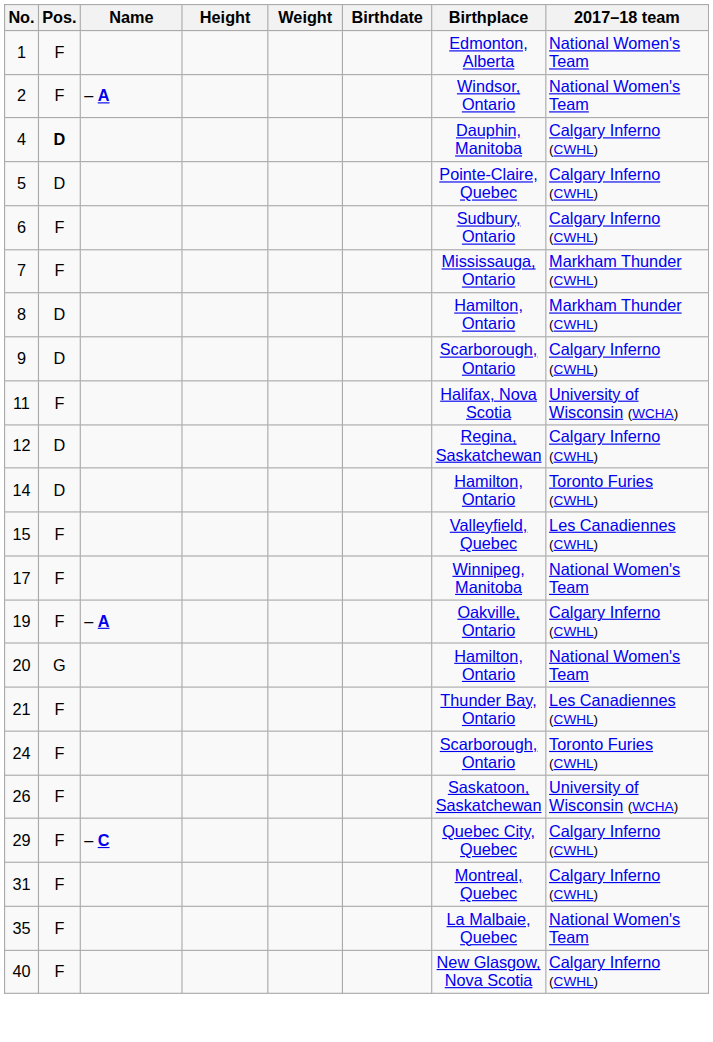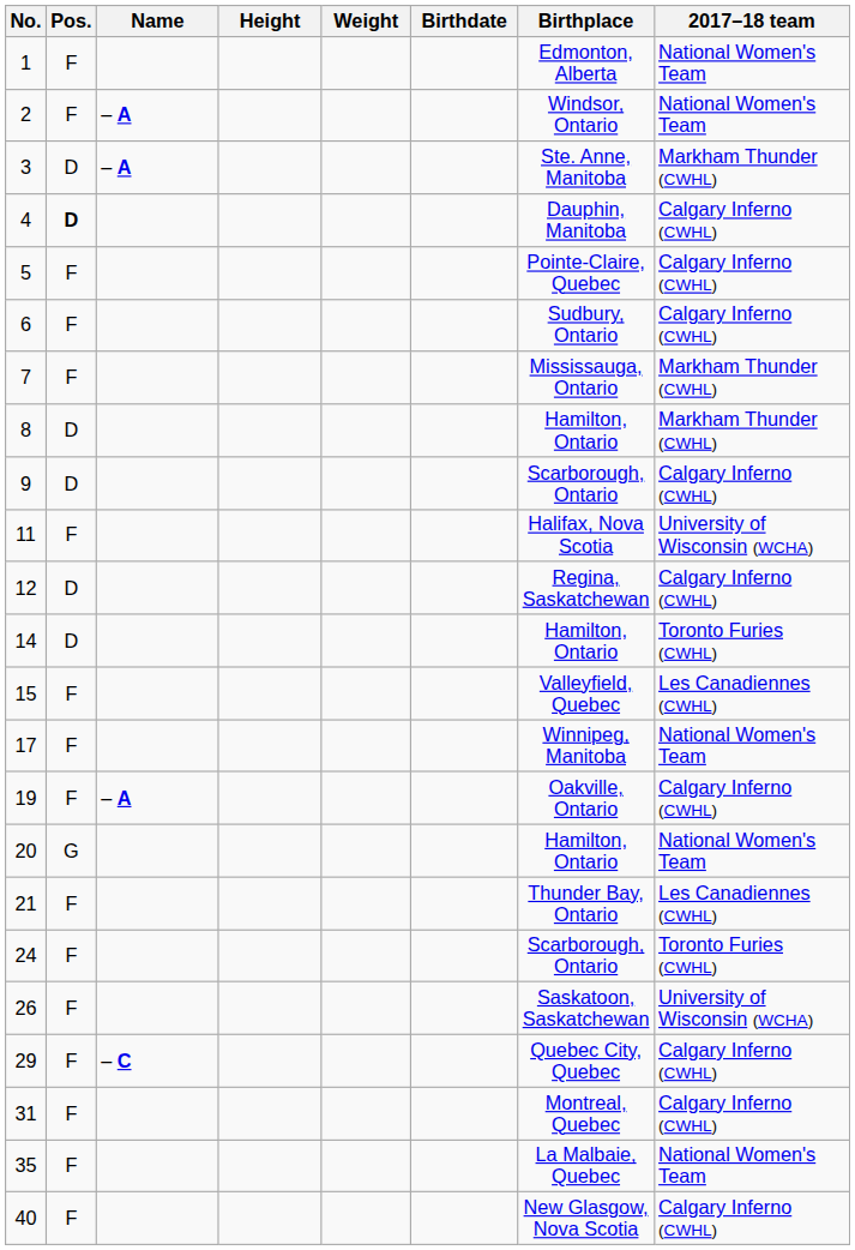 <table width="100%" class="wikitable sortable" style="font-size: 90%; text-align: center;">
 <tr>
 <th style="width:  4%;">No.</th>
 <th style="width:  4%;">Pos.</th>
 <th style="width: 16%;">Name</th>
 <th style="width: 13%;">Height</th>
 <th style="width: 11%;">Weight</th>
 <th style="width: 13%;">Birthdate</th>
 <th style="width: 14%;">Birthplace</th>
 <th style="width: 25%;">2017–18 team</th>
 </tr>
 <tr>
 <td>1</td>
 <td>F</td>
 <td style="text-align:left;"></td>
 <td></td>
 <td></td>
 <td style="text-align:right;"></td>
 <td><a href='#'>Edmonton, Alberta</a></td>
 <td style="text-align:left;"> <a href='#'>National Women's Team</a></td>
 </tr>
 <tr>
 <td>2</td>
 <td>F</td>
 <td style="text-align:left;"> – <strong><a href='#'>A</a></strong></td>
 <td></td>
 <td></td>
 <td style="text-align:right;"></td>
 <td><a href='#'>Windsor, Ontario</a></td>
 <td style="text-align:left;"> <a href='#'>National Women's Team</a></td>
 </tr>
 <tr>
+<td>3</td>
+<td>D</td>
+<td style="text-align:left;"> – <strong><a href='#'>A</a></strong></td>
+<td></td>
+<td></td>
+<td style="text-align:right;"></td>
+<td><a href='#'>Ste. Anne, Manitoba</a></td>
+<td style="text-align:left;"> <a href='#'>Markham Thunder</a> <small>(<a href='#'>CWHL</a>)</small></td>
+</tr>
+<tr>
 <td>4</td>
 <td><strong>D</strong></td>
 <td style="text-align:left;"></td>
 <td></td>
 <td></td>
 <td style="text-align:right;"></td>
 <td><a href='#'>Dauphin, Manitoba</a></td>
 <td style="text-align:left;"> <a href='#'>Calgary Inferno</a> <small>(<a href='#'>CWHL</a>)</small></td>
 </tr>
 <tr>
 <td>5</td>
-<td>D</td>
+<td>F</td>
 <td style="text-align:left;"></td>
 <td></td>
 <td></td>
 <td style="text-align:right;"></td>
 <td><a href='#'>Pointe-Claire, Quebec</a></td>
 <td style="text-align:left;"> <a href='#'>Calgary Inferno</a> <small>(<a href='#'>CWHL</a>)</small></td>
 </tr>
 <tr>
 <td>6</td>
 <td>F</td>
 <td style="text-align:left;"></td>
 <td></td>
 <td></td>
 <td style="text-align:right;"></td>
 <td><a href='#'>Sudbury, Ontario</a></td>
 <td style="text-align:left;"> <a href='#'>Calgary Inferno</a> <small>(<a href='#'>CWHL</a>)</small></td>
 </tr>
 <tr>
 <td>7</td>
 <td>F</td>
 <td style="text-align:left;"></td>
 <td></td>
 <td></td>
 <td style="text-align:right;"></td>
 <td><a href='#'>Mississauga, Ontario</a></td>
 <td style="text-align:left;"> <a href='#'>Markham Thunder</a> <small>(<a href='#'>CWHL</a>)</small></td>
 </tr>
 <tr>
 <td>8</td>
 <td>D</td>
 <td style="text-align:left;"></td>
 <td></td>
 <td></td>
 <td style="text-align:right;"></td>
 <td><a href='#'>Hamilton, Ontario</a></td>
 <td style="text-align:left;"> <a href='#'>Markham Thunder</a> <small>(<a href='#'>CWHL</a>)</small></td>
 </tr>
 <tr>
 <td>9</td>
 <td>D</td>
 <td style="text-align:left;"></td>
 <td></td>
 <td></td>
 <td style="text-align:right;"></td>
 <td><a href='#'>Scarborough, Ontario</a></td>
 <td style="text-align:left;"> <a href='#'>Calgary Inferno</a> <small>(<a href='#'>CWHL</a>)</small></td>
 </tr>
 <tr>
 <td>11</td>
 <td>F</td>
 <td style="text-align:left;"></td>
 <td></td>
 <td></td>
 <td style="text-align:right;"></td>
 <td><a href='#'>Halifax, Nova Scotia</a></td>
 <td style="text-align:left;"> <a href='#'>University of Wisconsin</a> <small>(<a href='#'>WCHA</a>)</small></td>
 </tr>
 <tr>
 <td>12</td>
 <td>D</td>
 <td style="text-align:left;"></td>
 <td></td>
 <td></td>
 <td style="text-align:right;"></td>
 <td><a href='#'>Regina, Saskatchewan</a></td>
 <td style="text-align:left;"> <a href='#'>Calgary Inferno</a> <small>(<a href='#'>CWHL</a>)</small></td>
 </tr>
 <tr>
 <td>14</td>
 <td>D</td>
 <td style="text-align:left;"></td>
 <td></td>
 <td></td>
 <td style="text-align:right;"></td>
 <td><a href='#'>Hamilton, Ontario</a></td>
 <td style="text-align:left;"> <a href='#'>Toronto Furies</a> <small>(<a href='#'>CWHL</a>)</small></td>
 </tr>
 <tr>
 <td>15</td>
 <td>F</td>
 <td style="text-align:left;"></td>
 <td></td>
 <td></td>
 <td style="text-align:right;"></td>
 <td><a href='#'>Valleyfield, Quebec</a></td>
 <td style="text-align:left;"> <a href='#'>Les Canadiennes</a> <small>(<a href='#'>CWHL</a>)</small></td>
 </tr>
 <tr>
 <td>17</td>
 <td>F</td>
 <td style="text-align:left;"></td>
 <td></td>
 <td></td>
 <td style="text-align:right;"></td>
 <td><a href='#'>Winnipeg, Manitoba</a></td>
 <td style="text-align:left;"> <a href='#'>National Women's Team</a></td>
 </tr>
 <tr>
 <td>19</td>
 <td>F</td>
 <td style="text-align:left;"> – <strong><a href='#'>A</a></strong></td>
 <td></td>
 <td></td>
 <td style="text-align:right;"></td>
 <td><a href='#'>Oakville, Ontario</a></td>
 <td style="text-align:left;"> <a href='#'>Calgary Inferno</a> <small>(<a href='#'>CWHL</a>)</small></td>
 </tr>
 <tr>
 <td>20</td>
 <td>G</td>
 <td style="text-align:left;"></td>
 <td></td>
 <td></td>
 <td style="text-align:right;"></td>
 <td><a href='#'>Hamilton, Ontario</a></td>
 <td style="text-align:left;"> <a href='#'>National Women's Team</a></td>
 </tr>
 <tr>
 <td>21</td>
 <td>F</td>
 <td style="text-align:left;"></td>
 <td></td>
 <td></td>
 <td style="text-align:right;"></td>
 <td><a href='#'>Thunder Bay, Ontario</a></td>
 <td style="text-align:left;"> <a href='#'>Les Canadiennes</a> <small>(<a href='#'>CWHL</a>)</small></td>
 </tr>
 <tr>
 <td>24</td>
 <td>F</td>
 <td style="text-align:left;"></td>
 <td></td>
 <td></td>
 <td style="text-align:right;"></td>
 <td><a href='#'>Scarborough, Ontario</a></td>
 <td style="text-align:left;"> <a href='#'>Toronto Furies</a> <small>(<a href='#'>CWHL</a>)</small></td>
 </tr>
 <tr>
 <td>26</td>
 <td>F</td>
 <td style="text-align:left;"></td>
 <td></td>
 <td></td>
 <td style="text-align:right;"></td>
 <td><a href='#'>Saskatoon, Saskatchewan</a></td>
 <td style="text-align:left;"> <a href='#'>University of Wisconsin</a> <small>(<a href='#'>WCHA</a>)</small></td>
 </tr>
 <tr>
 <td>29</td>
 <td>F</td>
 <td style="text-align:left;"> – <strong><a href='#'>C</a></strong></td>
 <td></td>
 <td></td>
 <td style="text-align:right;"></td>
 <td><a href='#'>Quebec City, Quebec</a></td>
 <td style="text-align:left;"> <a href='#'>Calgary Inferno</a> <small>(<a href='#'>CWHL</a>)</small></td>
 </tr>
 <tr>
 <td>31</td>
 <td>F</td>
 <td style="text-align:left;"></td>
 <td></td>
 <td></td>
 <td style="text-align:right;"></td>
 <td><a href='#'>Montreal, Quebec</a></td>
 <td style="text-align:left;"> <a href='#'>Calgary Inferno</a> <small>(<a href='#'>CWHL</a>)</small></td>
 </tr>
 <tr>
 <td>35</td>
 <td>F</td>
 <td style="text-align:left;"></td>
 <td></td>
 <td></td>
 <td style="text-align:right;"></td>
 <td><a href='#'>La Malbaie, Quebec</a></td>
 <td style="text-align:left;"> <a href='#'>National Women's Team</a></td>
 </tr>
 <tr>
 <td>40</td>
 <td>F</td>
 <td style="text-align:left;"></td>
 <td></td>
 <td></td>
 <td style="text-align:right;"></td>
 <td><a href='#'>New Glasgow, Nova Scotia</a></td>
 <td style="text-align:left;"> <a href='#'>Calgary Inferno</a> <small>(<a href='#'>CWHL</a>)</small></td>
 </tr>
 </table>
